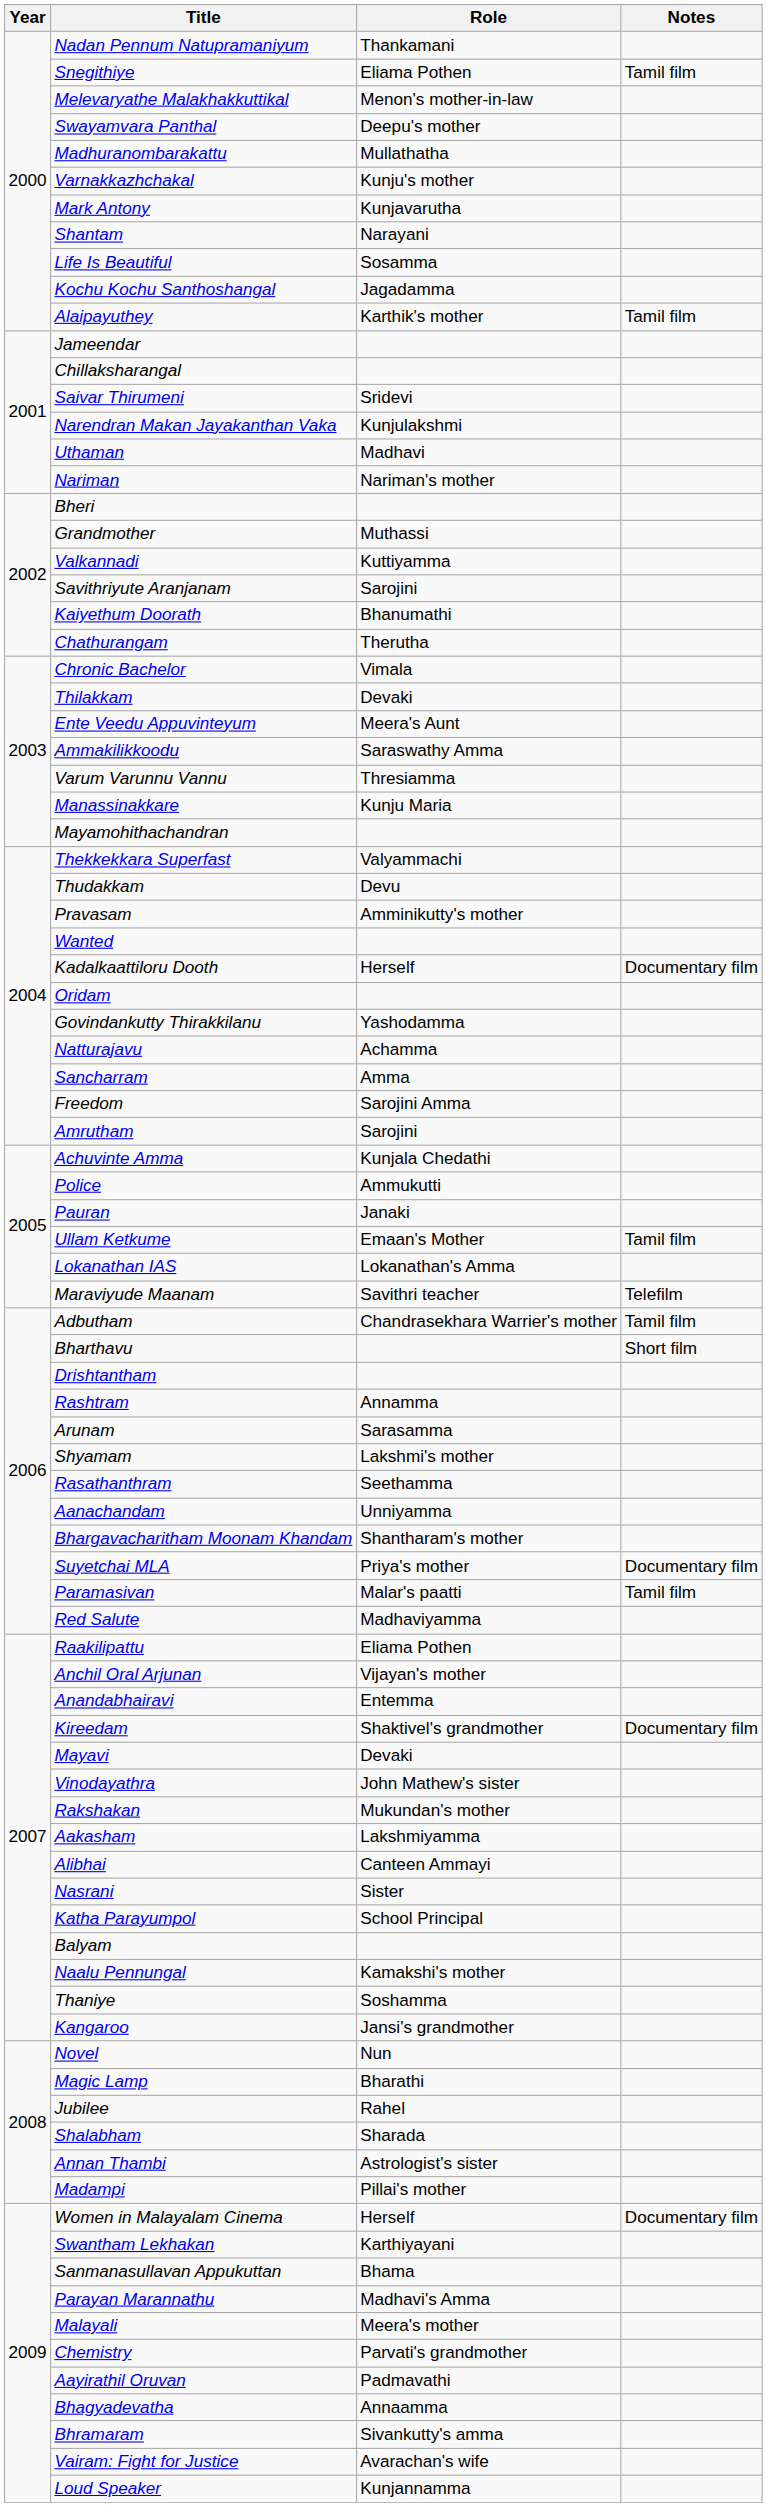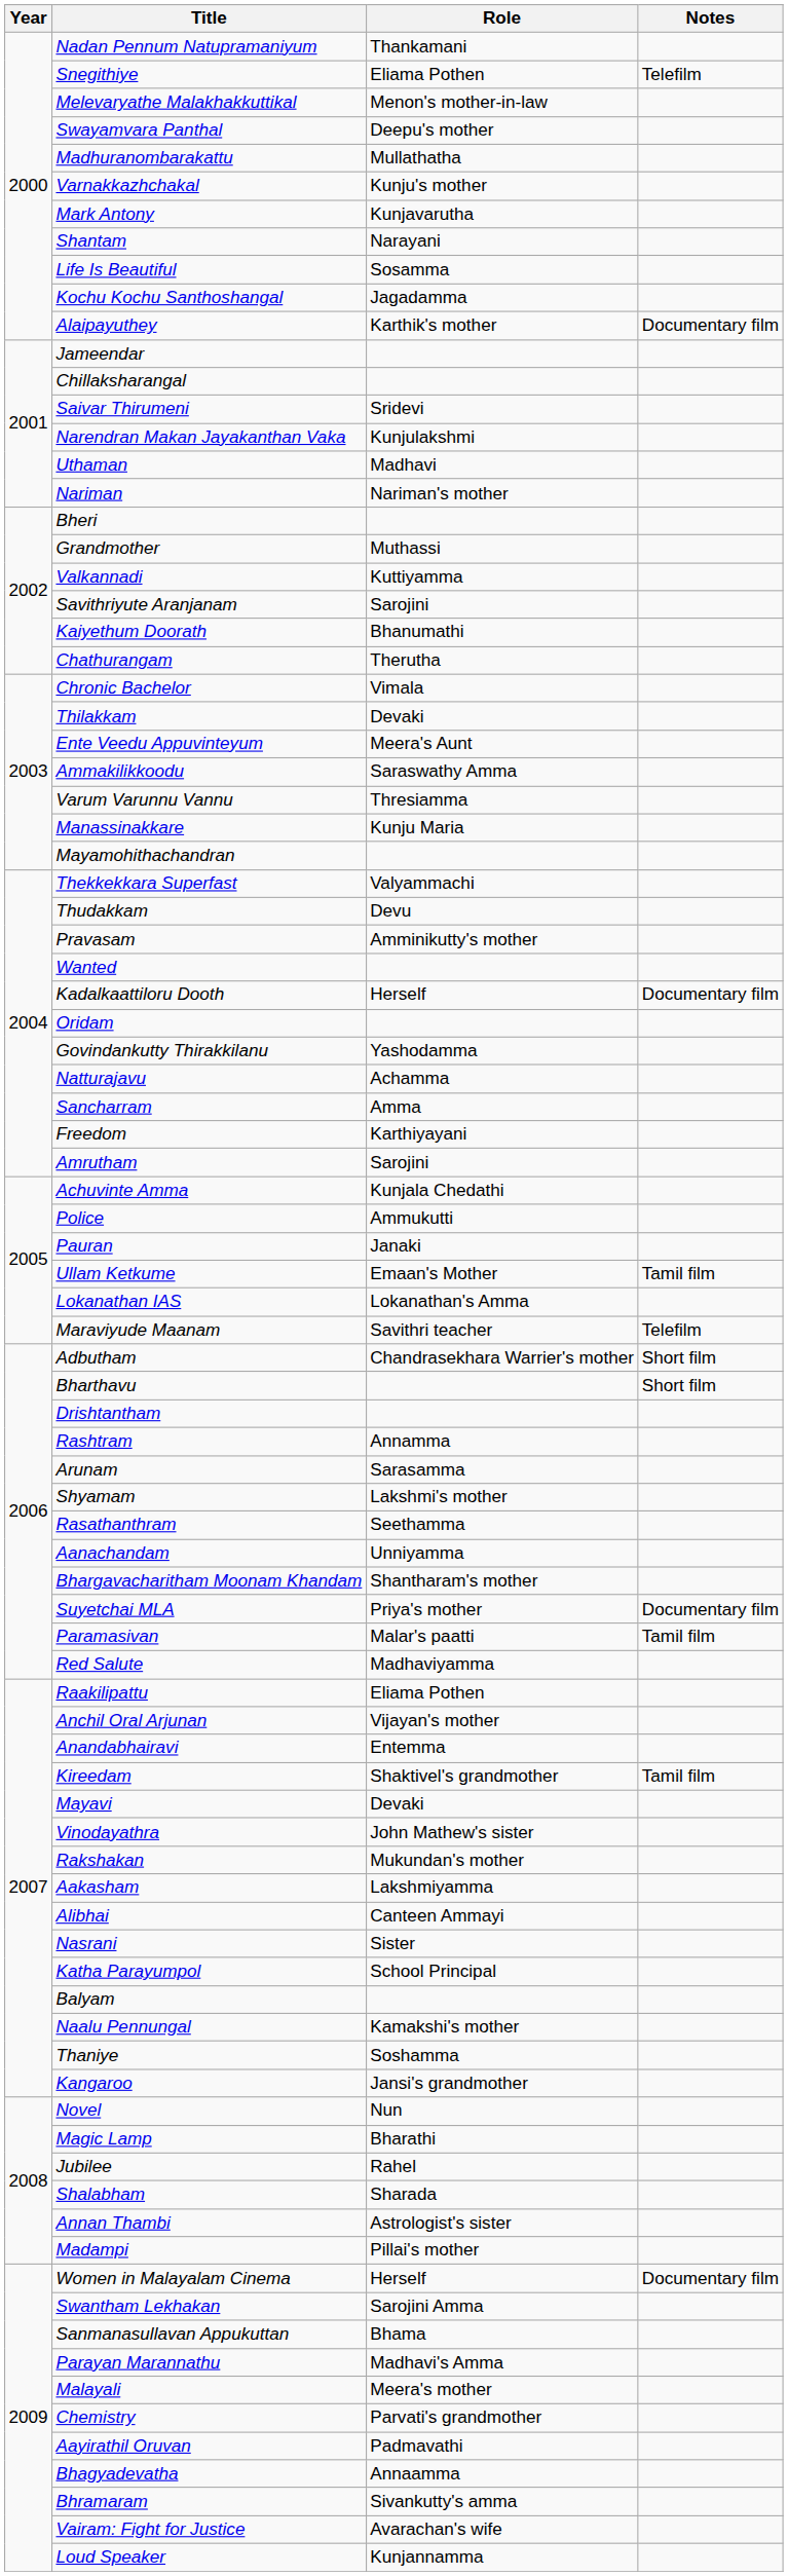 <table class="wikitable sortable">
 <tr>
 <th>Year</th>
 <th>Title</th>
 <th>Role</th>
 <th class="unsortable">Notes</th>
 </tr>
 <tr>
 <td rowspan=11>2000</td>
 <td><em><a href='#'>Nadan Pennum Natupramaniyum</a></em></td>
 <td>Thankamani</td>
 <td></td>
 </tr>
 <tr>
 <td><em><a href='#'>Snegithiye</a></em></td>
 <td>Eliama Pothen</td>
-<td>Tamil film</td>
+<td>Telefilm</td>
 </tr>
 <tr>
 <td><em><a href='#'>Melevaryathe Malakhakkuttikal</a></em></td>
 <td>Menon's mother-in-law</td>
 <td></td>
 </tr>
 <tr>
 <td><em><a href='#'>Swayamvara Panthal</a></em></td>
 <td>Deepu's mother</td>
 <td></td>
 </tr>
 <tr>
 <td><em><a href='#'>Madhuranombarakattu</a></em></td>
 <td>Mullathatha</td>
 <td></td>
 </tr>
 <tr>
 <td><em><a href='#'>Varnakkazhchakal</a></em></td>
 <td>Kunju's mother</td>
 <td></td>
 </tr>
 <tr>
 <td><em><a href='#'>Mark Antony</a></em></td>
 <td>Kunjavarutha</td>
 <td></td>
 </tr>
 <tr>
 <td><em><a href='#'>Shantam</a></em></td>
 <td>Narayani</td>
 <td></td>
 </tr>
 <tr>
 <td><em><a href='#'>Life Is Beautiful</a></em></td>
 <td>Sosamma</td>
 <td></td>
 </tr>
 <tr>
 <td><em><a href='#'>Kochu Kochu Santhoshangal</a></em></td>
 <td>Jagadamma</td>
 <td></td>
 </tr>
 <tr>
 <td><em><a href='#'>Alaipayuthey</a></em></td>
 <td>Karthik's mother</td>
-<td>Tamil film</td>
+<td>Documentary film</td>
 </tr>
 <tr>
 <td rowspan=6>2001</td>
 <td><em>Jameendar</em></td>
 <td></td>
 <td></td>
 </tr>
 <tr>
 <td><em>Chillaksharangal</em></td>
 <td></td>
 <td></td>
 </tr>
 <tr>
 <td><em><a href='#'>Saivar Thirumeni</a></em></td>
 <td>Sridevi</td>
 <td></td>
 </tr>
 <tr>
 <td><em><a href='#'>Narendran Makan Jayakanthan Vaka</a></em></td>
 <td>Kunjulakshmi</td>
 <td></td>
 </tr>
 <tr>
 <td><em><a href='#'>Uthaman</a></em></td>
 <td>Madhavi</td>
 <td></td>
 </tr>
 <tr>
 <td><em><a href='#'>Nariman</a></em></td>
 <td>Nariman's mother</td>
 <td></td>
 </tr>
 <tr>
 <td rowspan=6>2002</td>
 <td><em>Bheri</em></td>
 <td></td>
 <td></td>
 </tr>
 <tr>
 <td><em>Grandmother</em></td>
 <td>Muthassi</td>
 <td></td>
 </tr>
 <tr>
 <td><em><a href='#'>Valkannadi</a></em></td>
 <td>Kuttiyamma</td>
 <td></td>
 </tr>
 <tr>
 <td><em>Savithriyute Aranjanam</em></td>
 <td>Sarojini</td>
 <td></td>
 </tr>
 <tr>
 <td><em><a href='#'>Kaiyethum Doorath</a></em></td>
 <td>Bhanumathi</td>
 <td></td>
 </tr>
 <tr>
 <td><em><a href='#'>Chathurangam</a></em></td>
 <td>Therutha</td>
 <td></td>
 </tr>
 <tr>
 <td rowspan=7>2003</td>
 <td><em><a href='#'>Chronic Bachelor</a></em></td>
 <td>Vimala</td>
 <td></td>
 </tr>
 <tr>
 <td><em><a href='#'>Thilakkam</a></em></td>
 <td>Devaki</td>
 <td></td>
 </tr>
 <tr>
 <td><em><a href='#'>Ente Veedu Appuvinteyum</a></em></td>
 <td>Meera's Aunt</td>
 <td></td>
 </tr>
 <tr>
 <td><em><a href='#'>Ammakilikkoodu</a></em></td>
 <td>Saraswathy Amma</td>
 <td></td>
 </tr>
 <tr>
 <td><em>Varum Varunnu Vannu</em></td>
 <td>Thresiamma</td>
 <td></td>
 </tr>
 <tr>
 <td><em><a href='#'>Manassinakkare</a></em></td>
 <td>Kunju Maria</td>
 <td></td>
 </tr>
 <tr>
 <td><em>Mayamohithachandran</em></td>
 <td></td>
 <td></td>
 </tr>
 <tr>
 <td rowspan=11>2004</td>
 <td><em><a href='#'>Thekkekkara Superfast</a></em></td>
 <td>Valyammachi</td>
 <td></td>
 </tr>
 <tr>
 <td><em>Thudakkam</em></td>
 <td>Devu</td>
 <td></td>
 </tr>
 <tr>
 <td><em>Pravasam</em></td>
 <td>Amminikutty's mother</td>
 <td></td>
 </tr>
 <tr>
 <td><em><a href='#'>Wanted</a></em></td>
 <td></td>
 <td></td>
 </tr>
 <tr>
 <td><em>Kadalkaattiloru Dooth</em></td>
 <td>Herself</td>
 <td>Documentary film</td>
 </tr>
 <tr>
 <td><em><a href='#'>Oridam</a></em></td>
 <td></td>
 <td></td>
 </tr>
 <tr>
 <td><em>Govindankutty Thirakkilanu</em></td>
 <td>Yashodamma</td>
 <td></td>
 </tr>
 <tr>
 <td><em><a href='#'>Natturajavu</a></em></td>
 <td>Achamma</td>
 <td></td>
 </tr>
 <tr>
 <td><em><a href='#'>Sancharram</a></em></td>
 <td>Amma</td>
 <td></td>
 </tr>
 <tr>
 <td><em>Freedom</em></td>
-<td>Sarojini Amma</td>
+<td>Karthiyayani</td>
 <td></td>
 </tr>
 <tr>
 <td><em><a href='#'>Amrutham</a></em></td>
 <td>Sarojini</td>
 <td></td>
 </tr>
 <tr>
 <td rowspan=6>2005</td>
 <td><em><a href='#'>Achuvinte Amma</a></em></td>
 <td>Kunjala Chedathi</td>
 <td></td>
 </tr>
 <tr>
 <td><em><a href='#'>Police</a></em></td>
 <td>Ammukutti</td>
 <td></td>
 </tr>
 <tr>
 <td><em><a href='#'>Pauran</a></em></td>
 <td>Janaki</td>
 <td></td>
 </tr>
 <tr>
 <td><em><a href='#'>Ullam Ketkume</a></em></td>
 <td>Emaan's Mother</td>
 <td>Tamil film</td>
 </tr>
 <tr>
 <td><em><a href='#'>Lokanathan IAS</a></em></td>
 <td>Lokanathan's Amma</td>
 <td></td>
 </tr>
 <tr>
 <td><em>Maraviyude Maanam</em></td>
 <td>Savithri teacher</td>
 <td>Telefilm</td>
 </tr>
 <tr>
 <td rowspan=12>2006</td>
 <td><em>Adbutham</em></td>
 <td>Chandrasekhara Warrier's mother</td>
-<td>Tamil film</td>
+<td>Short film</td>
 </tr>
 <tr>
 <td><em>Bharthavu</em></td>
 <td></td>
 <td>Short film</td>
 </tr>
 <tr>
 <td><em><a href='#'>Drishtantham</a></em></td>
 <td></td>
 <td></td>
 </tr>
 <tr>
 <td><em><a href='#'>Rashtram</a></em></td>
 <td>Annamma</td>
 <td></td>
 </tr>
 <tr>
 <td><em>Arunam</em></td>
 <td>Sarasamma</td>
 <td></td>
 </tr>
 <tr>
 <td><em>Shyamam</em></td>
 <td>Lakshmi's mother</td>
 <td></td>
 </tr>
 <tr>
 <td><em><a href='#'>Rasathanthram</a></em></td>
 <td>Seethamma</td>
 <td></td>
 </tr>
 <tr>
 <td><em><a href='#'>Aanachandam</a></em></td>
 <td>Unniyamma</td>
 <td></td>
 </tr>
 <tr>
 <td><em><a href='#'>Bhargavacharitham Moonam Khandam</a></em></td>
 <td>Shantharam's mother</td>
 <td></td>
 </tr>
 <tr>
 <td><em><a href='#'>Suyetchai MLA</a></em></td>
 <td>Priya's mother</td>
 <td>Documentary film</td>
 </tr>
 <tr>
 <td><em><a href='#'>Paramasivan</a></em></td>
 <td>Malar's paatti</td>
 <td>Tamil film</td>
 </tr>
 <tr>
 <td><em><a href='#'>Red Salute</a></em></td>
 <td>Madhaviyamma</td>
 <td></td>
 </tr>
 <tr>
 <td rowspan=15>2007</td>
 <td><em><a href='#'>Raakilipattu</a></em></td>
 <td>Eliama Pothen</td>
 <td></td>
 </tr>
 <tr>
 <td><em><a href='#'>Anchil Oral Arjunan</a></em></td>
 <td>Vijayan's mother</td>
 <td></td>
 </tr>
 <tr>
 <td><em><a href='#'>Anandabhairavi</a></em></td>
 <td>Entemma</td>
 <td></td>
 </tr>
 <tr>
 <td><em><a href='#'>Kireedam</a></em></td>
 <td>Shaktivel's grandmother</td>
-<td>Documentary film</td>
+<td>Tamil film</td>
 </tr>
 <tr>
 <td><em><a href='#'>Mayavi</a></em></td>
 <td>Devaki</td>
 <td></td>
 </tr>
 <tr>
 <td><em><a href='#'>Vinodayathra</a></em></td>
 <td>John Mathew's sister</td>
 <td></td>
 </tr>
 <tr>
 <td><em><a href='#'>Rakshakan</a></em></td>
 <td>Mukundan's mother</td>
 <td></td>
 </tr>
 <tr>
 <td><em><a href='#'>Aakasham</a></em></td>
 <td>Lakshmiyamma</td>
 <td></td>
 </tr>
 <tr>
 <td><em><a href='#'>Alibhai</a></em></td>
 <td>Canteen Ammayi</td>
 <td></td>
 </tr>
 <tr>
 <td><em><a href='#'>Nasrani</a></em></td>
 <td>Sister</td>
 <td></td>
 </tr>
 <tr>
 <td><em><a href='#'>Katha Parayumpol</a></em></td>
 <td>School Principal</td>
 <td></td>
 </tr>
 <tr>
 <td><em>Balyam</em></td>
 <td></td>
 <td></td>
 </tr>
 <tr>
 <td><em><a href='#'>Naalu Pennungal</a></em></td>
 <td>Kamakshi's mother</td>
 <td></td>
 </tr>
 <tr>
 <td><em>Thaniye</em></td>
 <td>Soshamma</td>
 <td></td>
 </tr>
 <tr>
 <td><em><a href='#'>Kangaroo</a></em></td>
 <td>Jansi's grandmother</td>
 <td></td>
 </tr>
 <tr>
 <td rowspan=6>2008</td>
 <td><em><a href='#'>Novel</a></em></td>
 <td>Nun</td>
 <td></td>
 </tr>
 <tr>
 <td><em><a href='#'>Magic Lamp</a></em></td>
 <td>Bharathi</td>
 <td></td>
 </tr>
 <tr>
 <td><em> Jubilee </em></td>
 <td>Rahel</td>
 <td></td>
 </tr>
 <tr>
 <td><em><a href='#'>Shalabham</a></em></td>
 <td>Sharada</td>
 <td></td>
 </tr>
 <tr>
 <td><em><a href='#'>Annan Thambi</a></em></td>
 <td>Astrologist's sister</td>
 <td></td>
 </tr>
 <tr>
 <td><em><a href='#'>Madampi</a></em></td>
 <td>Pillai's mother</td>
 <td></td>
 </tr>
 <tr>
 <td rowspan=11>2009</td>
 <td><em>Women in Malayalam Cinema</em></td>
 <td>Herself</td>
 <td>Documentary film</td>
 </tr>
 <tr>
 <td><em><a href='#'>Swantham Lekhakan</a></em></td>
-<td>Karthiyayani</td>
+<td>Sarojini Amma</td>
 <td></td>
 </tr>
 <tr>
 <td><em>Sanmanasullavan Appukuttan</em></td>
 <td>Bhama</td>
 <td></td>
 </tr>
 <tr>
 <td><em><a href='#'>Parayan Marannathu</a></em></td>
 <td>Madhavi's Amma</td>
 <td></td>
 </tr>
 <tr>
 <td><em><a href='#'>Malayali</a></em></td>
 <td>Meera's mother</td>
 <td></td>
 </tr>
 <tr>
 <td><em><a href='#'>Chemistry</a></em></td>
 <td>Parvati's grandmother</td>
 <td></td>
 </tr>
 <tr>
 <td><em><a href='#'>Aayirathil Oruvan</a></em></td>
 <td>Padmavathi</td>
 <td></td>
 </tr>
 <tr>
 <td><em><a href='#'>Bhagyadevatha</a></em></td>
 <td>Annaamma</td>
 <td></td>
 </tr>
 <tr>
 <td><em><a href='#'>Bhramaram</a></em></td>
 <td>Sivankutty's amma</td>
 <td></td>
 </tr>
 <tr>
 <td><em><a href='#'>Vairam: Fight for Justice</a></em></td>
 <td>Avarachan's wife</td>
 <td></td>
 </tr>
 <tr>
 <td><em><a href='#'>Loud Speaker</a></em></td>
 <td>Kunjannamma</td>
 <td></td>
 </tr>
 <tr>
 </tr>
 </table>
